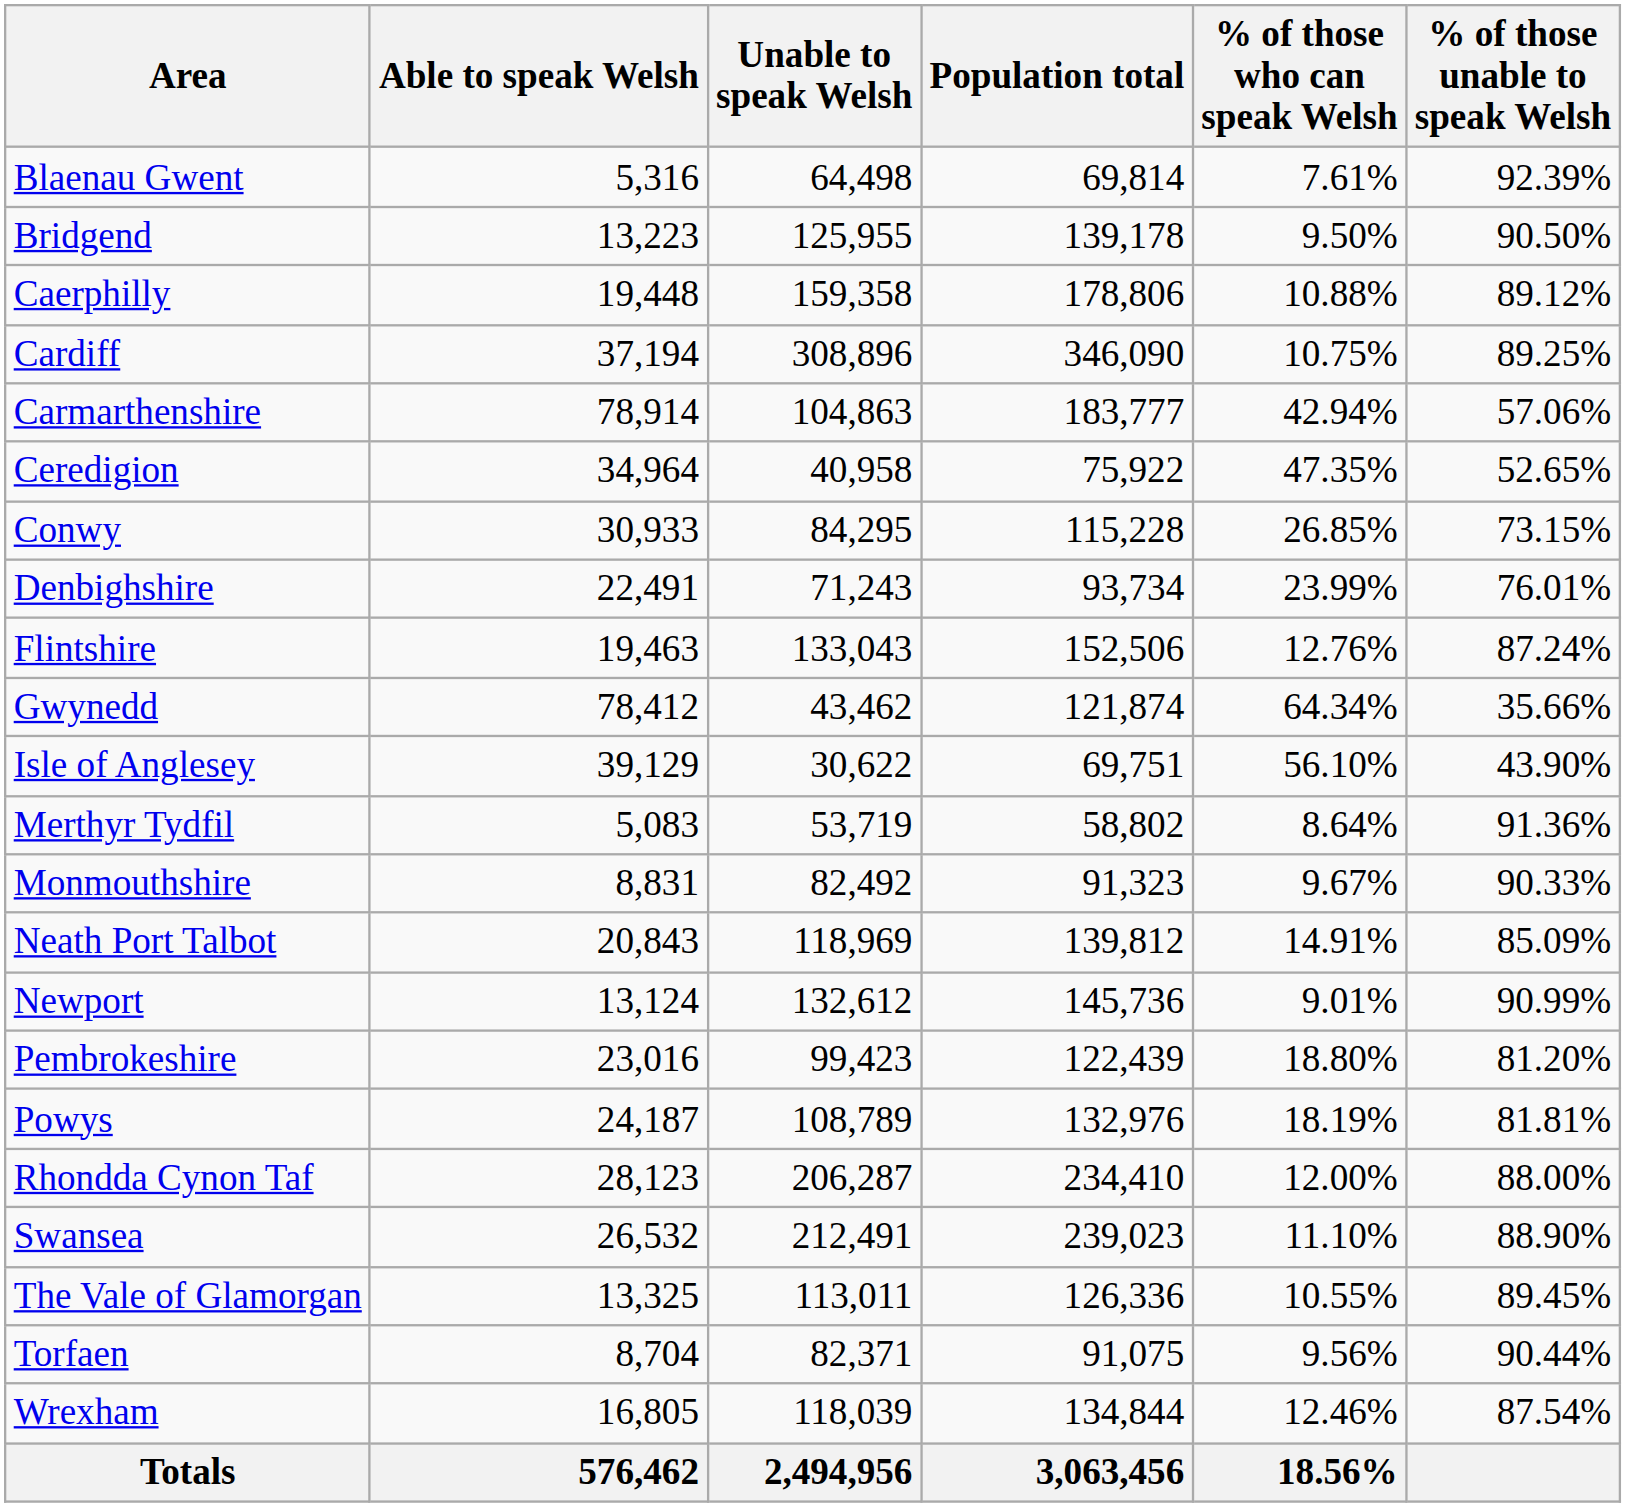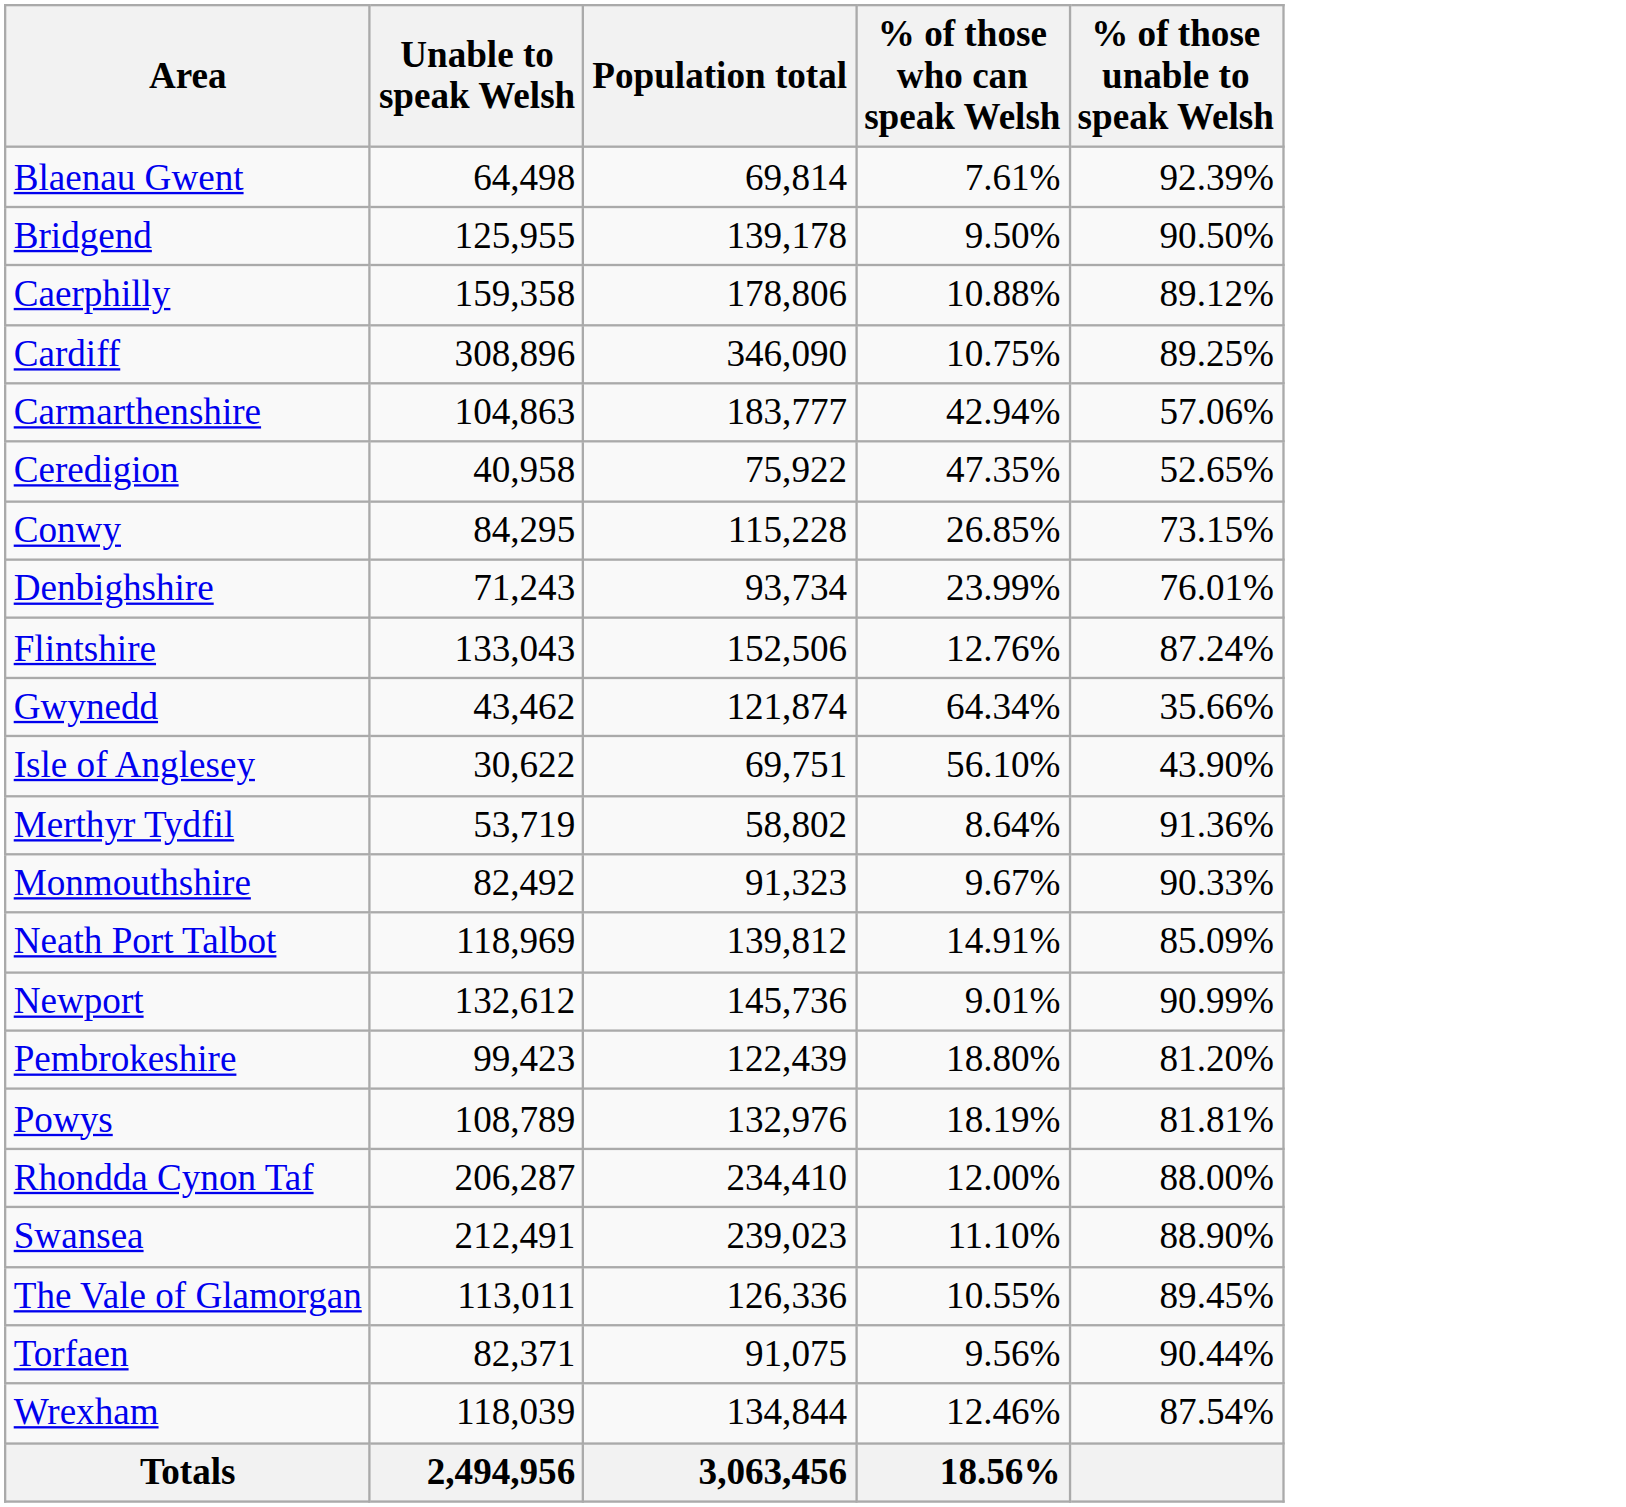 <table class="wikitable sortable static-row-numbers sticky-header-multi" style=text-align:right>
 <tr>
 <th>Area</th>
-<th>Able to speak Welsh</th>
 <th>Unable to<br>speak Welsh</th>
 <th>Population total</th>
 <th>% of those<br>who can<br>speak Welsh</th>
 <th>% of those<br>unable to<br>speak Welsh</th>
 </tr>
 <tr>
 <td style=text-align:left><a href='#'>Blaenau Gwent</a></td>
-<td>5,316</td>
 <td>64,498</td>
 <td>69,814</td>
 <td>7.61%</td>
 <td>92.39%</td>
 </tr>
 <tr>
 <td style=text-align:left><a href='#'>Bridgend</a></td>
-<td>13,223</td>
 <td>125,955</td>
 <td>139,178</td>
 <td>9.50%</td>
 <td>90.50%</td>
 </tr>
 <tr>
 <td style=text-align:left><a href='#'>Caerphilly</a></td>
-<td>19,448</td>
 <td>159,358</td>
 <td>178,806</td>
 <td>10.88%</td>
 <td>89.12%</td>
 </tr>
 <tr>
 <td style=text-align:left><a href='#'>Cardiff</a></td>
-<td>37,194</td>
 <td>308,896</td>
 <td>346,090</td>
 <td>10.75%</td>
 <td>89.25%</td>
 </tr>
 <tr>
 <td style=text-align:left><a href='#'>Carmarthenshire</a></td>
-<td>78,914</td>
 <td>104,863</td>
 <td>183,777</td>
 <td>42.94%</td>
 <td>57.06%</td>
 </tr>
 <tr>
 <td style=text-align:left><a href='#'>Ceredigion</a></td>
-<td>34,964</td>
 <td>40,958</td>
 <td>75,922</td>
 <td>47.35%</td>
 <td>52.65%</td>
 </tr>
 <tr>
 <td style=text-align:left><a href='#'>Conwy</a></td>
-<td>30,933</td>
 <td>84,295</td>
 <td>115,228</td>
 <td>26.85%</td>
 <td>73.15%</td>
 </tr>
 <tr>
 <td style=text-align:left><a href='#'>Denbighshire</a></td>
-<td>22,491</td>
 <td>71,243</td>
 <td>93,734</td>
 <td>23.99%</td>
 <td>76.01%</td>
 </tr>
 <tr>
 <td style=text-align:left><a href='#'>Flintshire</a></td>
-<td>19,463</td>
 <td>133,043</td>
 <td>152,506</td>
 <td>12.76%</td>
 <td>87.24%</td>
 </tr>
 <tr>
 <td style=text-align:left><a href='#'>Gwynedd</a></td>
-<td>78,412</td>
 <td>43,462</td>
 <td>121,874</td>
 <td>64.34%</td>
 <td>35.66%</td>
 </tr>
 <tr>
 <td style=text-align:left><a href='#'>Isle of Anglesey</a></td>
-<td>39,129</td>
 <td>30,622</td>
 <td>69,751</td>
 <td>56.10%</td>
 <td>43.90%</td>
 </tr>
 <tr>
 <td style=text-align:left><a href='#'>Merthyr Tydfil</a></td>
-<td>5,083</td>
 <td>53,719</td>
 <td>58,802</td>
 <td>8.64%</td>
 <td>91.36%</td>
 </tr>
 <tr>
 <td style=text-align:left><a href='#'>Monmouthshire</a></td>
-<td>8,831</td>
 <td>82,492</td>
 <td>91,323</td>
 <td>9.67%</td>
 <td>90.33%</td>
 </tr>
 <tr>
 <td style=text-align:left><a href='#'>Neath Port Talbot</a></td>
-<td>20,843</td>
 <td>118,969</td>
 <td>139,812</td>
 <td>14.91%</td>
 <td>85.09%</td>
 </tr>
 <tr>
 <td style=text-align:left><a href='#'>Newport</a></td>
-<td>13,124</td>
 <td>132,612</td>
 <td>145,736</td>
 <td>9.01%</td>
 <td>90.99%</td>
 </tr>
 <tr>
 <td style=text-align:left><a href='#'>Pembrokeshire</a></td>
-<td>23,016</td>
 <td>99,423</td>
 <td>122,439</td>
 <td>18.80%</td>
 <td>81.20%</td>
 </tr>
 <tr>
 <td style=text-align:left><a href='#'>Powys</a></td>
-<td>24,187</td>
 <td>108,789</td>
 <td>132,976</td>
 <td>18.19%</td>
 <td>81.81%</td>
 </tr>
 <tr>
 <td style=text-align:left><a href='#'>Rhondda Cynon Taf</a></td>
-<td>28,123</td>
 <td>206,287</td>
 <td>234,410</td>
 <td>12.00%</td>
 <td>88.00%</td>
 </tr>
 <tr>
 <td style=text-align:left><a href='#'>Swansea</a></td>
-<td>26,532</td>
 <td>212,491</td>
 <td>239,023</td>
 <td>11.10%</td>
 <td>88.90%</td>
 </tr>
 <tr>
 <td style=text-align:left><a href='#'>The Vale of Glamorgan</a></td>
-<td>13,325</td>
 <td>113,011</td>
 <td>126,336</td>
 <td>10.55%</td>
 <td>89.45%</td>
 </tr>
 <tr>
 <td style=text-align:left><a href='#'>Torfaen</a></td>
-<td>8,704</td>
 <td>82,371</td>
 <td>91,075</td>
 <td>9.56%</td>
 <td>90.44%</td>
 </tr>
 <tr>
 <td style=text-align:left><a href='#'>Wrexham</a></td>
-<td>16,805</td>
 <td>118,039</td>
 <td>134,844</td>
 <td>12.46%</td>
 <td>87.54%</td>
 </tr>
 <tr>
 <th>Totals</th>
-<th style="text-align:right">576,462</th>
 <th style="text-align:right">2,494,956</th>
 <th style="text-align:right">3,063,456</th>
 <th style="text-align:right">18.56%</th>
 <th></th>
 </tr>
 </table>
